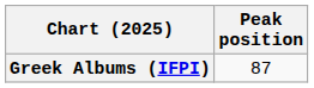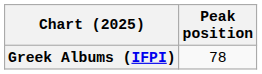 <table class="wikitable sortable plainrowheaders" style="text-align:center;">
 <tr>
 <th>Chart (2025)</th>
 <th>Peak<br>position</th>
 </tr>
 <tr>
 <th scope="row">Greek Albums (<a href='#'>IFPI</a>)</th>
-<td>87</td>
+<td>78</td>
 </tr>
 </table>
